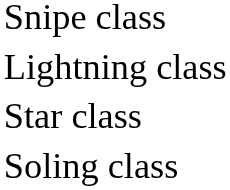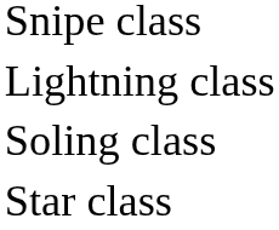 <table>
 <tr>
 <td>Snipe class<br></td>
 <td></td>
 <td></td>
 <td></td>
 </tr>
 <tr>
 <td>Lightning class<br></td>
 <td></td>
 <td></td>
 <td></td>
 </tr>
 <tr>
+<td>Soling class<br></td>
+<td></td>
+<td></td>
+<td></td>
+</tr>
+<tr>
 <td>Star class<br></td>
 <td><br></td>
 <td></td>
 <td></td>
 </tr>
-<tr>
-<td>Soling class<br></td>
-<td></td>
-<td></td>
-<td></td>
-</tr>
 </table>
